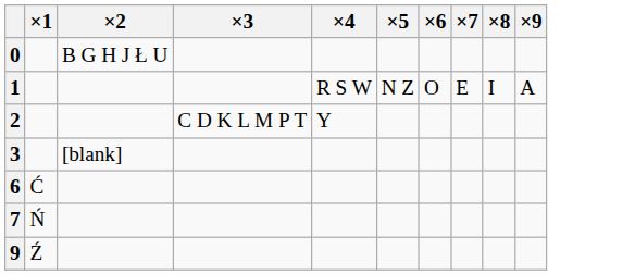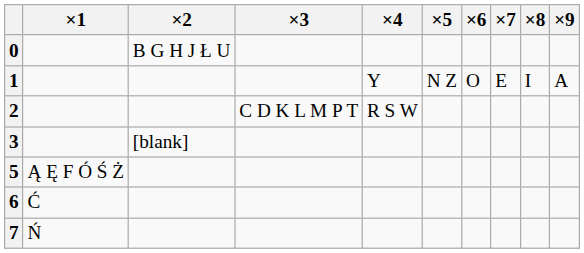 <table class="wikitable floatright">
 <tr>
 <th></th>
 <th>×1</th>
 <th>×2</th>
 <th>×3</th>
 <th>×4</th>
 <th>×5</th>
 <th>×6</th>
 <th>×7</th>
 <th>×8</th>
 <th>×9</th>
 </tr>
 <tr>
 <th>0</th>
 <td></td>
 <td>B G H J Ł U</td>
 <td></td>
 <td></td>
 <td></td>
 <td></td>
 <td></td>
 <td></td>
 <td></td>
 </tr>
 <tr>
 <th>1</th>
 <td></td>
 <td></td>
 <td></td>
-<td>R S W</td>
+<td>Y</td>
 <td>N Z</td>
 <td>O</td>
 <td>E</td>
 <td>I</td>
 <td>A</td>
 </tr>
 <tr>
 <th>2</th>
 <td></td>
 <td></td>
 <td>C D K L M P T</td>
-<td>Y</td>
+<td>R S W</td>
 <td></td>
 <td></td>
 <td></td>
 <td></td>
 <td></td>
 </tr>
 <tr>
 <th>3</th>
 <td></td>
 <td>[blank]</td>
+<td></td>
+<td></td>
+<td></td>
+<td></td>
+<td></td>
+<td></td>
+<td></td>
+</tr>
+<tr>
+<th>5</th>
+<td>Ą Ę F Ó Ś Ż</td>
+<td></td>
 <td></td>
 <td></td>
 <td></td>
 <td></td>
 <td></td>
 <td></td>
 <td></td>
 </tr>
 <tr>
 <th>6</th>
 <td>Ć</td>
 <td></td>
 <td></td>
 <td></td>
 <td></td>
 <td></td>
 <td></td>
 <td></td>
 <td></td>
 </tr>
 <tr>
 <th>7</th>
 <td>Ń</td>
 <td></td>
 <td></td>
 <td></td>
 <td></td>
 <td></td>
 <td></td>
 <td></td>
 <td></td>
 </tr>
-<tr>
-<th>9</th>
-<td>Ź</td>
-<td></td>
-<td></td>
-<td></td>
-<td></td>
-<td></td>
-<td></td>
-<td></td>
-<td></td>
-</tr>
 </table>
